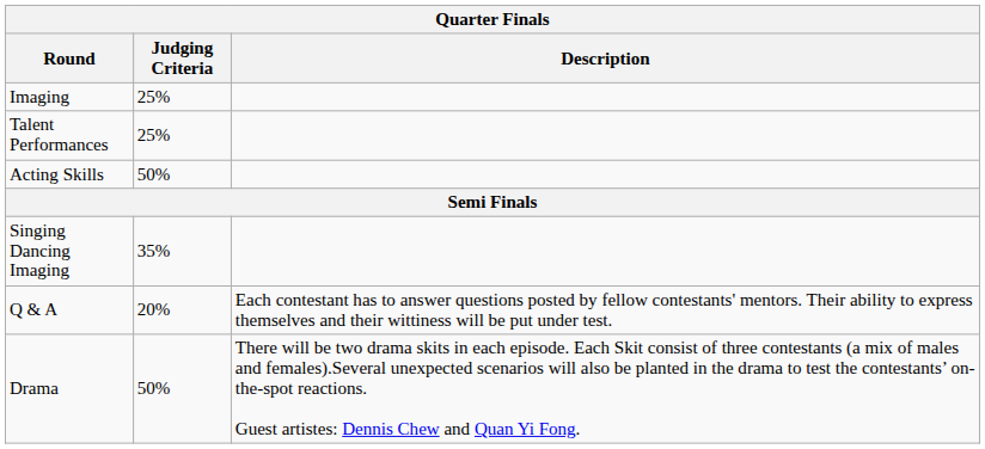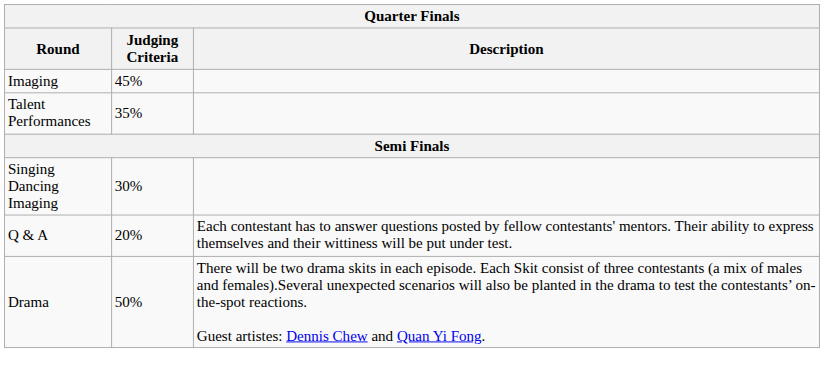 <table class="wikitable">
 <tr>
 <th colspan=3>Quarter Finals</th>
 </tr>
 <tr>
 <th>Round</th>
 <th>Judging Criteria</th>
 <th>Description</th>
 </tr>
 <tr>
 <td>Imaging</td>
-<td>25%</td>
+<td>45%</td>
 <td></td>
 </tr>
 <tr>
 <td>Talent Performances</td>
-<td>25%</td>
-<td></td>
-</tr>
-<tr>
-<td>Acting Skills</td>
-<td>50%</td>
+<td>35%</td>
 <td></td>
 </tr>
 <tr>
 <th colspan=3>Semi Finals</th>
 </tr>
 <tr>
 <td>Singing <br>Dancing<br> Imaging</td>
-<td>35%</td>
+<td>30%</td>
 <td></td>
 </tr>
 <tr>
 <td>Q & A</td>
 <td>20%</td>
 <td>Each contestant has to answer questions posted by fellow contestants' mentors. Their ability to express themselves and their wittiness will be put under test.</td>
 </tr>
 <tr>
 <td>Drama</td>
 <td>50%</td>
 <td>There will be two drama skits in each episode. Each Skit consist of three contestants (a mix of males and females).Several unexpected scenarios will also be planted in the drama to test the contestants’ on-the-spot reactions.<br><br>Guest artistes: <a href='#'>Dennis Chew</a> and <a href='#'>Quan Yi Fong</a>.</td>
 </tr>
 </table>
